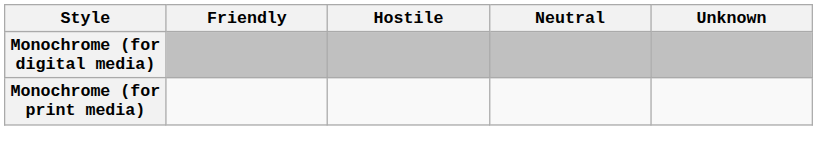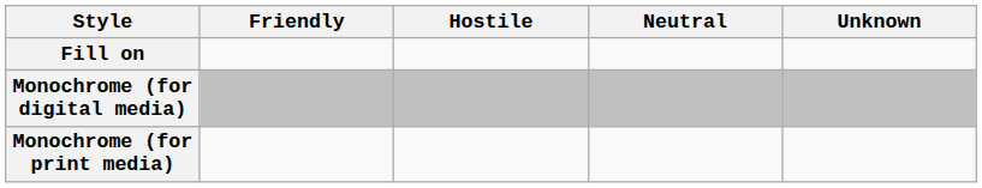 <table class="wikitable" style="text-align: center">
 <tr>
 <th style="width: 90pt;">Style</th>
 <th style="width: 90pt;">Friendly</th>
 <th style="width: 90pt;">Hostile</th>
 <th style="width: 90pt;">Neutral</th>
 <th style="width: 90pt;">Unknown</th>
+</tr>
+<tr>
+<th>Fill on</th>
+<td></td>
+<td></td>
+<td></td>
+<td></td>
 </tr>
 <tr style="background-color:silver;">
 <th>Monochrome (for digital media)</th>
 <td></td>
 <td></td>
 <td></td>
 <td></td>
 </tr>
 <tr>
 <th>Monochrome (for print media)</th>
 <td></td>
 <td></td>
 <td></td>
 <td></td>
 </tr>
 </table>
